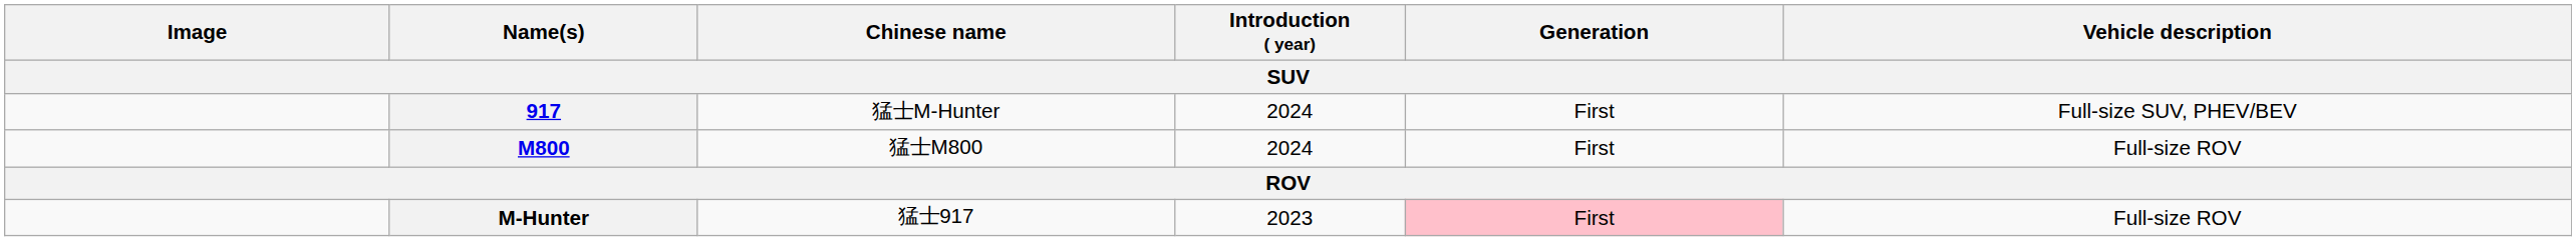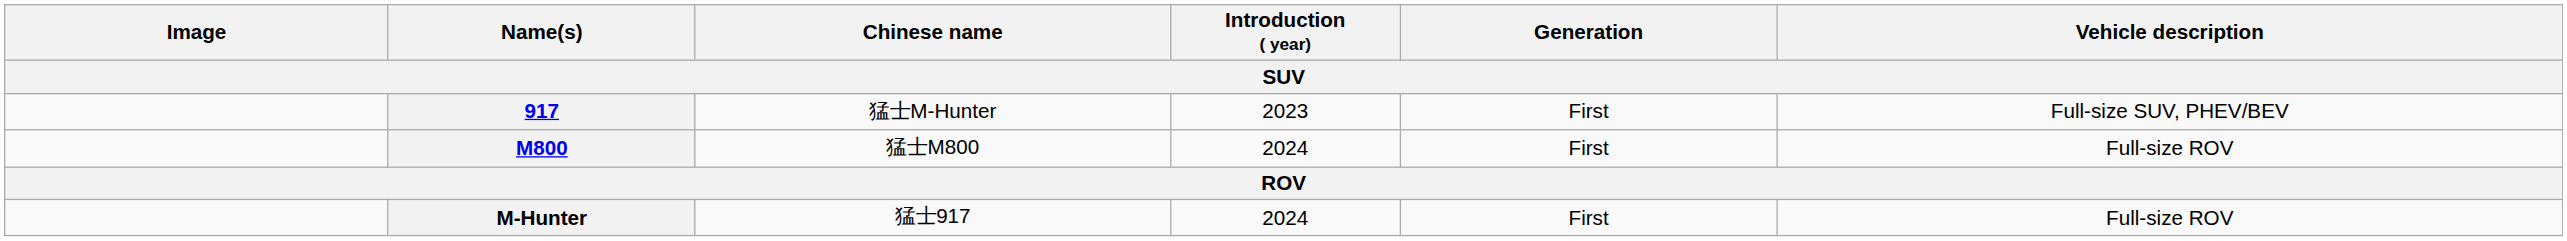 <table class="wikitable sortable" style="text-align: center; width: 100%">
 <tr>
 <th class="unsortable" width="15%">Image</th>
 <th class="unsortable" width="12%">Name(s)</th>
 <th>Chinese name</th>
 <th width="9%">Introduction<br><small>( year)</small></th>
 <th>Generation</th>
 <th class="unsortable">Vehicle description</th>
 </tr>
 <tr>
 <th colspan="6">SUV</th>
 </tr>
 <tr>
 <td><br></td>
 <th><a href='#'>917</a></th>
 <td>猛士M-Hunter</td>
-<td>2024</td>
+<td>2023</td>
 <td>First</td>
 <td>Full-size SUV, PHEV/BEV</td>
 </tr>
 <tr>
 <td></td>
 <th><a href='#'>M800</a></th>
 <td>猛士M800</td>
 <td>2024</td>
 <td>First</td>
 <td>Full-size ROV</td>
 </tr>
 <tr>
 <th colspan="6">ROV</th>
 </tr>
 <tr>
 <td><br></td>
 <th>M-Hunter</th>
 <td>猛士917</td>
-<td>2023</td>
-<td style="background: pink;">First</td>
+<td>2024</td>
+<td>First</td>
 <td>Full-size ROV</td>
 </tr>
 </table>
